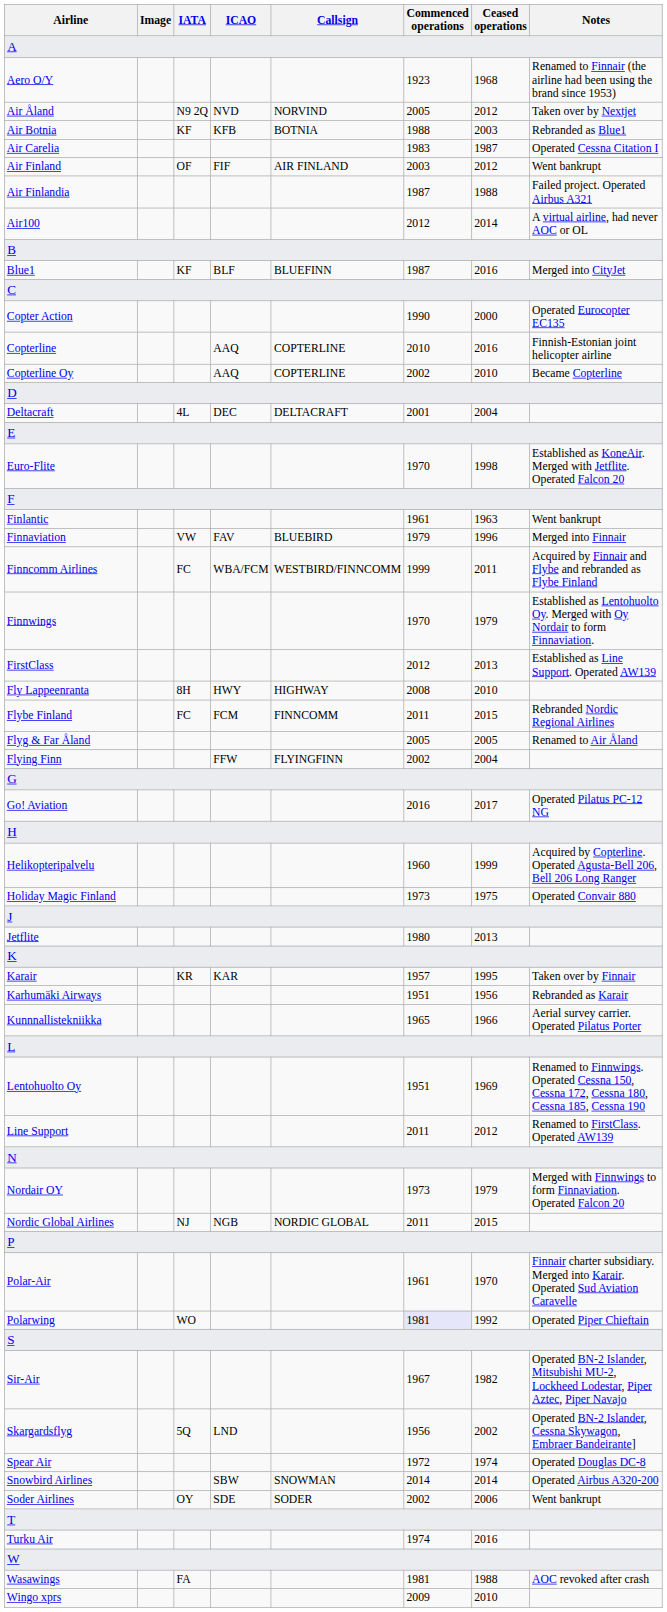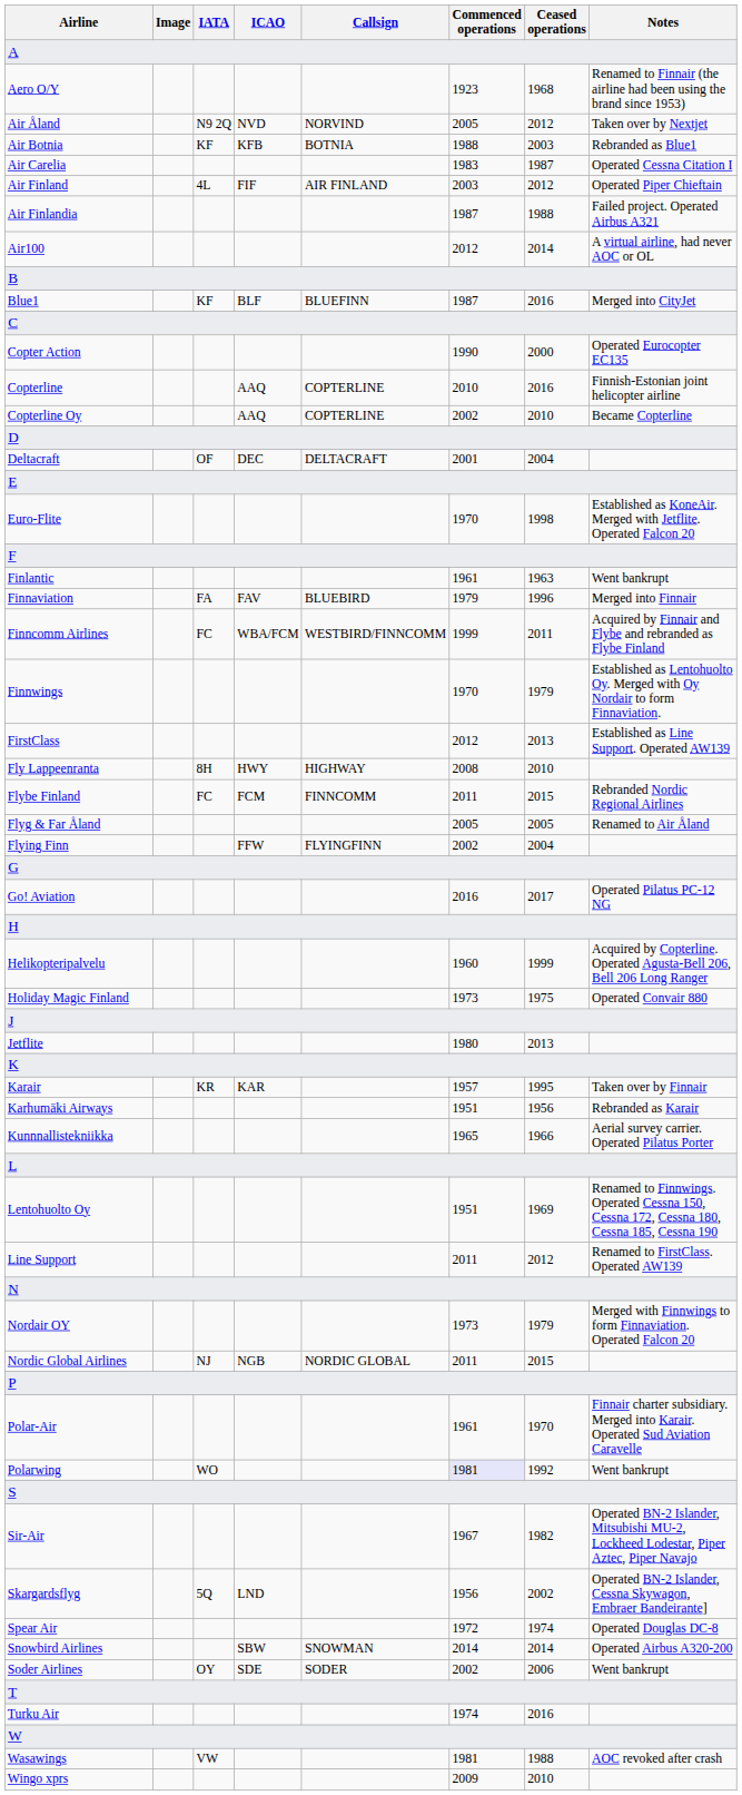 <table class="wikitable sortable" style="border-collapse:collapse; margin:auto;" border="1" cellpadding="3">
 <tr valign="middle">
 <th style="width:175px;">Airline</th>
 <th>Image</th>
 <th><a href='#'>IATA</a></th>
 <th><a href='#'>ICAO</a></th>
 <th><a href='#'>Callsign</a></th>
 <th>Commenced<br>operations</th>
 <th>Ceased<br>operations</th>
 <th style="width:175px;">Notes</th>
 </tr>
 <tr>
 <td colspan="9" style="font-size:large; background-color:#eaecf0;"><a href='#'><span>A</span></a> </td>
 </tr>
 <tr>
 <td><a href='#'>Aero O/Y</a></td>
 <td></td>
 <td></td>
 <td></td>
 <td></td>
 <td>1923</td>
 <td>1968</td>
 <td>Renamed to <a href='#'>Finnair</a> (the airline had been using the brand since 1953)</td>
 </tr>
 <tr>
 <td><a href='#'>Air Åland</a></td>
 <td></td>
 <td>N9 2Q</td>
 <td>NVD</td>
 <td>NORVIND</td>
 <td>2005</td>
 <td>2012</td>
 <td>Taken over by <a href='#'>Nextjet</a></td>
 </tr>
 <tr>
 <td><a href='#'>Air Botnia</a></td>
 <td></td>
 <td>KF</td>
 <td>KFB</td>
 <td>BOTNIA</td>
 <td>1988</td>
 <td>2003</td>
 <td>Rebranded as <a href='#'>Blue1</a></td>
 </tr>
 <tr>
 <td><a href='#'>Air Carelia</a></td>
 <td></td>
 <td></td>
 <td></td>
 <td></td>
 <td>1983</td>
 <td>1987</td>
 <td>Operated <a href='#'>Cessna Citation I</a></td>
 </tr>
 <tr>
 <td><a href='#'>Air Finland</a></td>
 <td></td>
-<td>OF</td>
+<td>4L</td>
 <td>FIF</td>
 <td>AIR FINLAND</td>
 <td>2003</td>
 <td>2012</td>
-<td>Went bankrupt</td>
+<td>Operated <a href='#'>Piper Chieftain</a></td>
 </tr>
 <tr>
 <td><a href='#'>Air Finlandia</a></td>
 <td></td>
 <td></td>
 <td></td>
 <td></td>
 <td>1987</td>
 <td>1988</td>
 <td>Failed project. Operated <a href='#'>Airbus A321</a></td>
 </tr>
 <tr>
 <td><a href='#'>Air100</a></td>
 <td></td>
 <td></td>
 <td></td>
 <td></td>
 <td>2012</td>
 <td>2014</td>
 <td>A <a href='#'>virtual airline</a>, had never <a href='#'>AOC</a> or OL</td>
 </tr>
 <tr>
 <td colspan="9" style="font-size:large; background-color:#eaecf0;"><a href='#'><span>B</span></a> </td>
 </tr>
 <tr>
 <td><a href='#'>Blue1</a></td>
 <td></td>
 <td>KF</td>
 <td>BLF</td>
 <td>BLUEFINN</td>
 <td>1987</td>
 <td>2016</td>
 <td>Merged into <a href='#'>CityJet</a></td>
 </tr>
 <tr>
 <td colspan="9" style="font-size:large; background-color:#eaecf0;"><a href='#'><span>C</span></a> </td>
 </tr>
 <tr>
 <td><a href='#'>Copter Action</a></td>
 <td></td>
 <td></td>
 <td></td>
 <td></td>
 <td>1990</td>
 <td>2000</td>
 <td>Operated <a href='#'>Eurocopter EC135</a></td>
 </tr>
 <tr>
 <td><a href='#'>Copterline</a></td>
 <td></td>
 <td></td>
 <td>AAQ</td>
 <td>COPTERLINE</td>
 <td>2010</td>
 <td>2016</td>
 <td>Finnish-Estonian joint helicopter airline</td>
 </tr>
 <tr>
 <td><a href='#'>Copterline Oy</a></td>
 <td></td>
 <td></td>
 <td>AAQ</td>
 <td>COPTERLINE</td>
 <td>2002</td>
 <td>2010</td>
 <td>Became <a href='#'>Copterline</a></td>
 </tr>
 <tr>
 <td colspan="9" style="font-size:large; background-color:#eaecf0;"><a href='#'><span>D</span></a> </td>
 </tr>
 <tr>
 <td><a href='#'>Deltacraft</a></td>
 <td></td>
-<td>4L</td>
+<td>OF</td>
 <td>DEC</td>
 <td>DELTACRAFT</td>
 <td>2001</td>
 <td>2004</td>
 <td></td>
 </tr>
 <tr>
 <td colspan="9" style="font-size:large; background-color:#eaecf0;"><a href='#'><span>E</span></a> </td>
 </tr>
 <tr>
 <td><a href='#'>Euro-Flite</a></td>
 <td></td>
 <td></td>
 <td></td>
 <td></td>
 <td>1970</td>
 <td>1998</td>
 <td>Established as <a href='#'>KoneAir</a>. Merged with <a href='#'>Jetflite</a>. Operated <a href='#'>Falcon 20</a></td>
 </tr>
 <tr>
 <td colspan="9" style="font-size:large; background-color:#eaecf0;"><a href='#'><span>F</span></a> </td>
 </tr>
 <tr>
 <td><a href='#'>Finlantic</a></td>
 <td></td>
 <td></td>
 <td></td>
 <td></td>
 <td>1961</td>
 <td>1963</td>
 <td>Went bankrupt</td>
 </tr>
 <tr>
 <td><a href='#'>Finnaviation</a></td>
 <td></td>
-<td>VW</td>
+<td>FA</td>
 <td>FAV</td>
 <td>BLUEBIRD</td>
 <td>1979</td>
 <td>1996</td>
 <td>Merged into <a href='#'>Finnair</a></td>
 </tr>
 <tr>
 <td><a href='#'>Finncomm Airlines</a></td>
 <td></td>
 <td>FC</td>
 <td>WBA/FCM</td>
 <td>WESTBIRD/FINNCOMM</td>
 <td>1999</td>
 <td>2011</td>
 <td>Acquired by <a href='#'>Finnair</a> and <a href='#'>Flybe</a> and rebranded as <a href='#'>Flybe Finland</a></td>
 </tr>
 <tr>
 <td><a href='#'>Finnwings</a></td>
 <td></td>
 <td></td>
 <td></td>
 <td></td>
 <td>1970</td>
 <td>1979</td>
 <td>Established as <a href='#'>Lentohuolto Oy</a>. Merged with <a href='#'>Oy Nordair</a> to form <a href='#'>Finnaviation</a>.</td>
 </tr>
 <tr>
 <td><a href='#'>FirstClass</a></td>
 <td></td>
 <td></td>
 <td></td>
 <td></td>
 <td>2012</td>
 <td>2013</td>
 <td>Established as <a href='#'>Line Support</a>. Operated <a href='#'>AW139</a></td>
 </tr>
 <tr>
 <td><a href='#'>Fly Lappeenranta</a></td>
 <td></td>
 <td>8H</td>
 <td>HWY</td>
 <td>HIGHWAY</td>
 <td>2008</td>
 <td>2010</td>
 <td></td>
 </tr>
 <tr>
 <td><a href='#'>Flybe Finland</a></td>
 <td></td>
 <td>FC</td>
 <td>FCM</td>
 <td>FINNCOMM</td>
 <td>2011</td>
 <td>2015</td>
 <td>Rebranded <a href='#'>Nordic Regional Airlines</a></td>
 </tr>
 <tr>
 <td><a href='#'>Flyg & Far Åland</a></td>
 <td></td>
 <td></td>
 <td></td>
 <td></td>
 <td>2005</td>
 <td>2005</td>
 <td>Renamed to <a href='#'>Air Åland</a></td>
 </tr>
 <tr>
 <td><a href='#'>Flying Finn</a></td>
 <td></td>
 <td></td>
 <td>FFW</td>
 <td>FLYINGFINN</td>
 <td>2002</td>
 <td>2004</td>
 <td></td>
 </tr>
 <tr>
 <td colspan="9" style="font-size:large; background-color:#eaecf0;"><a href='#'><span>G</span></a> </td>
 </tr>
 <tr>
 <td><a href='#'>Go! Aviation</a></td>
 <td></td>
 <td></td>
 <td></td>
 <td></td>
 <td>2016</td>
 <td>2017</td>
 <td>Operated <a href='#'>Pilatus PC-12 NG</a></td>
 </tr>
 <tr>
 <td colspan="9" style="font-size:large; background-color:#eaecf0;"><a href='#'><span>H</span></a> </td>
 </tr>
 <tr>
 <td><a href='#'>Helikopteripalvelu</a></td>
 <td></td>
 <td></td>
 <td></td>
 <td></td>
 <td>1960</td>
 <td>1999</td>
 <td>Acquired by <a href='#'>Copterline</a>. Operated <a href='#'>Agusta-Bell 206</a>, <a href='#'>Bell 206 Long Ranger</a></td>
 </tr>
 <tr>
 <td><a href='#'>Holiday Magic Finland</a></td>
 <td></td>
 <td></td>
 <td></td>
 <td></td>
 <td>1973</td>
 <td>1975</td>
 <td>Operated <a href='#'>Convair 880</a></td>
 </tr>
 <tr>
 <td colspan="9" style="font-size:large; background-color:#eaecf0;"><a href='#'><span>J</span></a> </td>
 </tr>
 <tr>
 <td><a href='#'>Jetflite</a></td>
 <td></td>
 <td></td>
 <td></td>
 <td></td>
 <td>1980</td>
 <td>2013</td>
 <td></td>
 </tr>
 <tr>
 <td colspan="9" style="font-size:large; background-color:#eaecf0;"><a href='#'><span>K</span></a> </td>
 </tr>
 <tr>
 <td><a href='#'>Karair</a></td>
 <td></td>
 <td>KR</td>
 <td>KAR</td>
 <td></td>
 <td>1957</td>
 <td>1995</td>
 <td>Taken over by <a href='#'>Finnair</a></td>
 </tr>
 <tr>
 <td><a href='#'>Karhumäki Airways</a></td>
 <td></td>
 <td></td>
 <td></td>
 <td></td>
 <td>1951</td>
 <td>1956</td>
 <td>Rebranded as <a href='#'>Karair</a></td>
 </tr>
 <tr>
 <td><a href='#'>Kunnnallistekniikka</a></td>
 <td></td>
 <td></td>
 <td></td>
 <td></td>
 <td>1965</td>
 <td>1966</td>
 <td>Aerial survey carrier. Operated <a href='#'>Pilatus Porter</a></td>
 </tr>
 <tr>
 <td colspan="9" style="font-size:large; background-color:#eaecf0;"><a href='#'><span>L</span></a> </td>
 </tr>
 <tr>
 <td><a href='#'>Lentohuolto Oy</a></td>
 <td></td>
 <td></td>
 <td></td>
 <td></td>
 <td>1951</td>
 <td>1969</td>
 <td>Renamed to <a href='#'>Finnwings</a>. Operated <a href='#'>Cessna 150</a>, <a href='#'>Cessna 172</a>, <a href='#'>Cessna 180</a>, <a href='#'>Cessna 185</a>, <a href='#'>Cessna 190</a></td>
 </tr>
 <tr>
 <td><a href='#'>Line Support</a></td>
 <td></td>
 <td></td>
 <td></td>
 <td></td>
 <td>2011</td>
 <td>2012</td>
 <td>Renamed to <a href='#'>FirstClass</a>. Operated <a href='#'>AW139</a></td>
 </tr>
 <tr>
 <td colspan="9" style="font-size:large; background-color:#eaecf0;"><a href='#'><span>N</span></a> </td>
 </tr>
 <tr>
 <td><a href='#'>Nordair OY</a></td>
 <td></td>
 <td></td>
 <td></td>
 <td></td>
 <td>1973</td>
 <td>1979</td>
 <td>Merged with <a href='#'>Finnwings</a> to form <a href='#'>Finnaviation</a>. Operated <a href='#'>Falcon 20</a></td>
 </tr>
 <tr>
 <td><a href='#'>Nordic Global Airlines</a></td>
 <td></td>
 <td>NJ</td>
 <td>NGB</td>
 <td>NORDIC GLOBAL</td>
 <td>2011</td>
 <td>2015</td>
 <td></td>
 </tr>
 <tr>
 <td colspan="9" style="font-size:large; background-color:#eaecf0;"><a href='#'><span>P</span></a> </td>
 </tr>
 <tr>
 <td><a href='#'>Polar-Air</a></td>
 <td></td>
 <td></td>
 <td></td>
 <td></td>
 <td>1961</td>
 <td>1970</td>
 <td><a href='#'>Finnair</a> charter subsidiary. Merged into <a href='#'>Karair</a>. Operated <a href='#'>Sud Aviation Caravelle</a></td>
 </tr>
 <tr>
 <td><a href='#'>Polarwing</a></td>
 <td></td>
 <td>WO</td>
 <td></td>
 <td></td>
 <td style="background: lavender;">1981</td>
 <td>1992</td>
-<td>Operated <a href='#'>Piper Chieftain</a></td>
+<td>Went bankrupt</td>
 </tr>
 <tr>
 <td colspan="9" style="font-size:large; background-color:#eaecf0;"><a href='#'><span>S</span></a> </td>
 </tr>
 <tr>
 <td><a href='#'>Sir-Air</a></td>
 <td></td>
 <td></td>
 <td></td>
 <td></td>
 <td>1967</td>
 <td>1982</td>
 <td>Operated <a href='#'>BN-2 Islander</a>, <a href='#'>Mitsubishi MU-2</a>, <a href='#'>Lockheed Lodestar</a>, <a href='#'>Piper Aztec</a>, <a href='#'>Piper Navajo</a></td>
 </tr>
 <tr>
 <td><a href='#'>Skargardsflyg</a></td>
 <td></td>
 <td>5Q</td>
 <td>LND</td>
 <td></td>
 <td>1956</td>
 <td>2002</td>
 <td>Operated <a href='#'>BN-2 Islander</a>, <a href='#'>Cessna Skywagon</a>, <a href='#'>Embraer Bandeirante</a>]</td>
 </tr>
 <tr>
 <td><a href='#'>Spear Air</a></td>
 <td></td>
 <td></td>
 <td></td>
 <td></td>
 <td>1972</td>
 <td>1974</td>
 <td>Operated <a href='#'>Douglas DC-8</a></td>
 </tr>
 <tr>
 <td><a href='#'>Snowbird Airlines</a></td>
 <td></td>
 <td></td>
 <td>SBW</td>
 <td>SNOWMAN</td>
 <td>2014</td>
 <td>2014</td>
 <td>Operated <a href='#'>Airbus A320-200</a></td>
 </tr>
 <tr>
 <td><a href='#'>Soder Airlines</a></td>
 <td></td>
 <td>OY</td>
 <td>SDE</td>
 <td>SODER</td>
 <td>2002</td>
 <td>2006</td>
 <td>Went bankrupt</td>
 </tr>
 <tr>
 <td colspan="9" style="font-size:large; background-color:#eaecf0;"><a href='#'><span>T</span></a> </td>
 </tr>
 <tr>
 <td><a href='#'>Turku Air</a></td>
 <td></td>
 <td></td>
 <td></td>
 <td></td>
 <td>1974</td>
 <td>2016</td>
 <td></td>
 </tr>
 <tr>
 <td colspan="9" style="font-size:large; background-color:#eaecf0;"><a href='#'><span>W</span></a> </td>
 </tr>
 <tr>
 <td><a href='#'>Wasawings</a></td>
 <td></td>
-<td>FA</td>
+<td>VW</td>
 <td></td>
 <td></td>
 <td>1981</td>
 <td>1988</td>
 <td><a href='#'>AOC</a> revoked after crash</td>
 </tr>
 <tr>
 <td><a href='#'>Wingo xprs</a></td>
 <td></td>
 <td></td>
 <td></td>
 <td></td>
 <td>2009</td>
 <td>2010</td>
 <td></td>
 </tr>
 </table>
